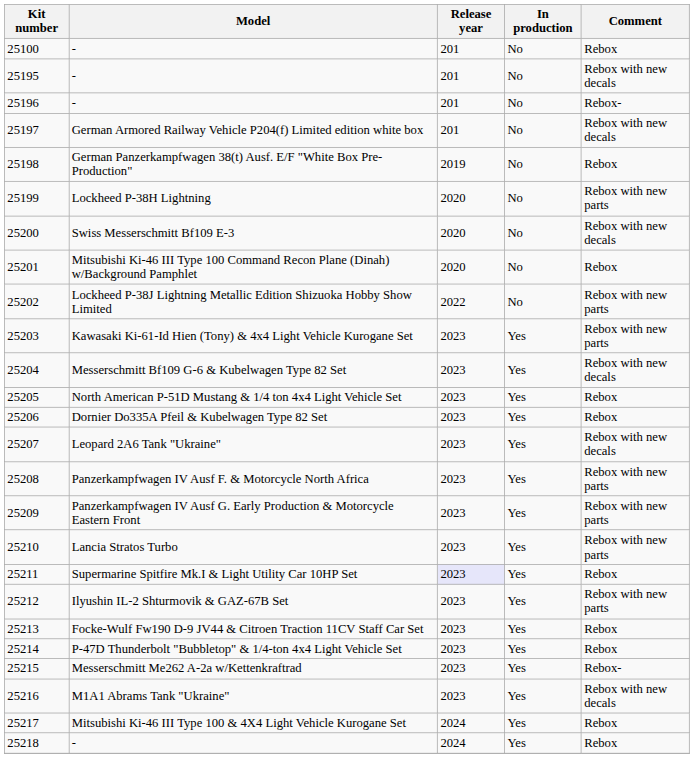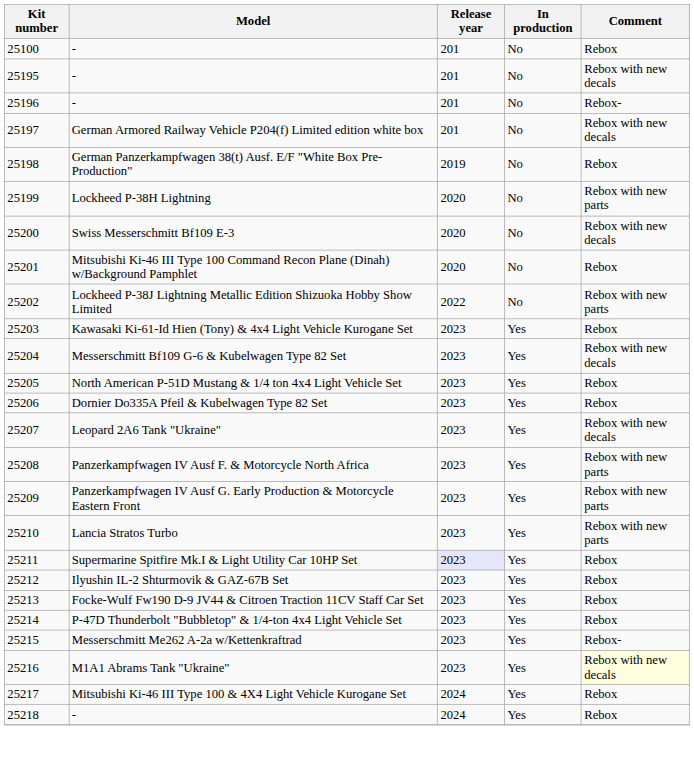 <table class="wikitable">
 <tr>
 <th>Kit number</th>
 <th>Model</th>
 <th>Release year</th>
 <th>In production</th>
 <th>Comment</th>
 </tr>
 <tr>
 <td>25100</td>
 <td>-</td>
 <td>201</td>
 <td>No</td>
 <td>Rebox</td>
 </tr>
 <tr>
 <td>25195</td>
 <td>-</td>
 <td>201</td>
 <td>No</td>
 <td>Rebox with new decals</td>
 </tr>
 <tr>
 <td>25196</td>
 <td>-</td>
 <td>201</td>
 <td>No</td>
 <td>Rebox-</td>
 </tr>
 <tr>
 <td>25197</td>
 <td>German Armored Railway Vehicle P204(f) Limited edition white box</td>
 <td>201</td>
 <td>No</td>
 <td>Rebox with new decals</td>
 </tr>
 <tr>
 <td>25198</td>
 <td>German Panzerkampfwagen 38(t) Ausf. E/F "White Box Pre-Production"</td>
 <td>2019</td>
 <td>No</td>
 <td>Rebox</td>
 </tr>
 <tr>
 <td>25199</td>
 <td>Lockheed P-38H Lightning</td>
 <td>2020</td>
 <td>No</td>
 <td>Rebox with new parts</td>
 </tr>
 <tr>
 <td>25200</td>
 <td>Swiss Messerschmitt Bf109 E-3</td>
 <td>2020</td>
 <td>No</td>
 <td>Rebox with new decals</td>
 </tr>
 <tr>
 <td>25201</td>
 <td>Mitsubishi Ki-46 III Type 100 Command Recon Plane (Dinah) w/Background Pamphlet</td>
 <td>2020</td>
 <td>No</td>
 <td>Rebox</td>
 </tr>
 <tr>
 <td>25202</td>
 <td>Lockheed P-38J Lightning Metallic Edition Shizuoka Hobby Show Limited</td>
 <td>2022</td>
 <td>No</td>
 <td>Rebox with new parts</td>
 </tr>
 <tr>
 <td>25203</td>
 <td>Kawasaki Ki-61-Id Hien (Tony) & 4x4 Light Vehicle Kurogane Set</td>
 <td>2023</td>
 <td>Yes</td>
-<td>Rebox with new parts</td>
+<td>Rebox</td>
 </tr>
 <tr>
 <td>25204</td>
 <td>Messerschmitt Bf109 G-6 & Kubelwagen Type 82 Set</td>
 <td>2023</td>
 <td>Yes</td>
 <td>Rebox with new decals</td>
 </tr>
 <tr>
 <td>25205</td>
 <td>North American P-51D Mustang & 1/4 ton 4x4 Light Vehicle Set</td>
 <td>2023</td>
 <td>Yes</td>
 <td>Rebox</td>
 </tr>
 <tr>
 <td>25206</td>
 <td>Dornier Do335A Pfeil & Kubelwagen Type 82 Set</td>
 <td>2023</td>
 <td>Yes</td>
 <td>Rebox</td>
 </tr>
 <tr>
 <td>25207</td>
 <td>Leopard 2A6 Tank "Ukraine"</td>
 <td>2023</td>
 <td>Yes</td>
 <td>Rebox with new decals</td>
 </tr>
 <tr>
 <td>25208</td>
 <td>Panzerkampfwagen IV Ausf F. & Motorcycle North Africa</td>
 <td>2023</td>
 <td>Yes</td>
 <td>Rebox with new parts</td>
 </tr>
 <tr>
 <td>25209</td>
 <td>Panzerkampfwagen IV Ausf G. Early Production & Motorcycle Eastern Front</td>
 <td>2023</td>
 <td>Yes</td>
 <td>Rebox with new parts</td>
 </tr>
 <tr>
 <td>25210</td>
 <td>Lancia Stratos Turbo</td>
 <td>2023</td>
 <td>Yes</td>
 <td>Rebox with new parts</td>
 </tr>
 <tr>
 <td>25211</td>
 <td>Supermarine Spitfire Mk.I & Light Utility Car 10HP Set</td>
 <td style="background: lavender;">2023</td>
 <td>Yes</td>
 <td>Rebox</td>
 </tr>
 <tr>
 <td>25212</td>
 <td>Ilyushin IL-2 Shturmovik & GAZ-67B Set</td>
 <td>2023</td>
 <td>Yes</td>
-<td>Rebox with new parts</td>
+<td>Rebox</td>
 </tr>
 <tr>
 <td>25213</td>
 <td>Focke-Wulf Fw190 D-9 JV44 & Citroen Traction 11CV Staff Car Set</td>
 <td>2023</td>
 <td>Yes</td>
 <td>Rebox</td>
 </tr>
 <tr>
 <td>25214</td>
 <td>P-47D Thunderbolt "Bubbletop" & 1/4-ton 4x4 Light Vehicle Set</td>
 <td>2023</td>
 <td>Yes</td>
 <td>Rebox</td>
 </tr>
 <tr>
 <td>25215</td>
 <td>Messerschmitt Me262 A-2a w/Kettenkraftrad</td>
 <td>2023</td>
 <td>Yes</td>
 <td>Rebox-</td>
 </tr>
 <tr>
 <td>25216</td>
 <td>M1A1 Abrams Tank "Ukraine"</td>
 <td>2023</td>
 <td>Yes</td>
-<td>Rebox with new decals</td>
+<td style="background: lightyellow;">Rebox with new decals</td>
 </tr>
 <tr>
 <td>25217</td>
 <td>Mitsubishi Ki-46 III Type 100 & 4X4 Light Vehicle Kurogane Set</td>
 <td>2024</td>
 <td>Yes</td>
 <td>Rebox</td>
 </tr>
 <tr>
 <td>25218</td>
 <td>-</td>
 <td>2024</td>
 <td>Yes</td>
 <td>Rebox</td>
 </tr>
 <tr>
 </tr>
 </table>
